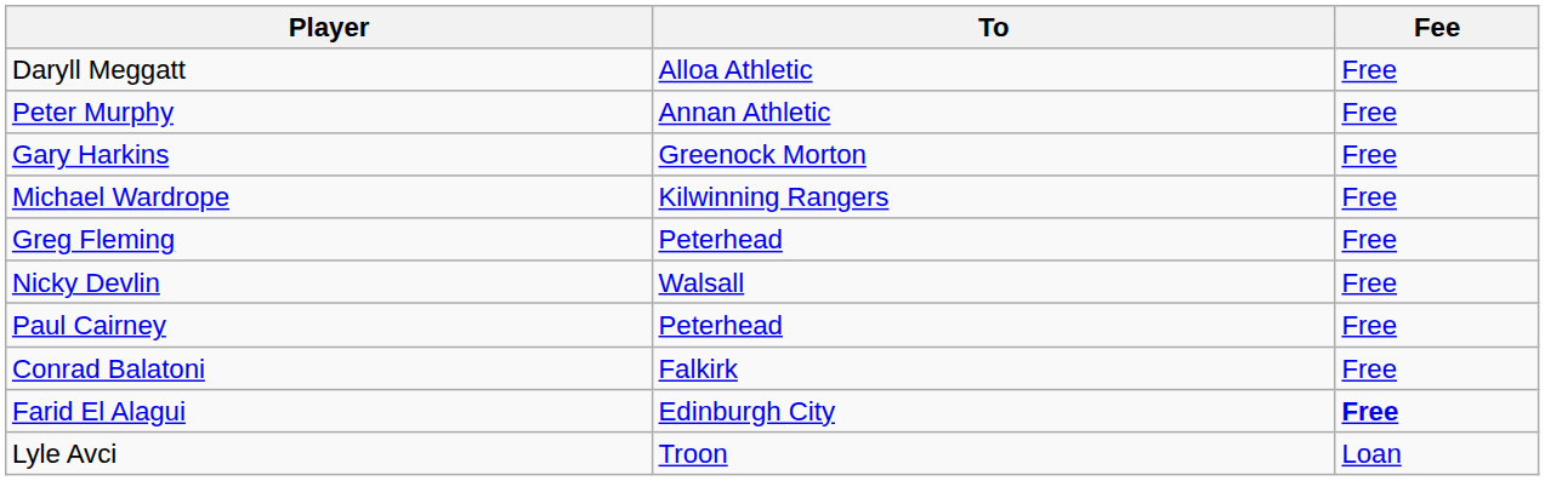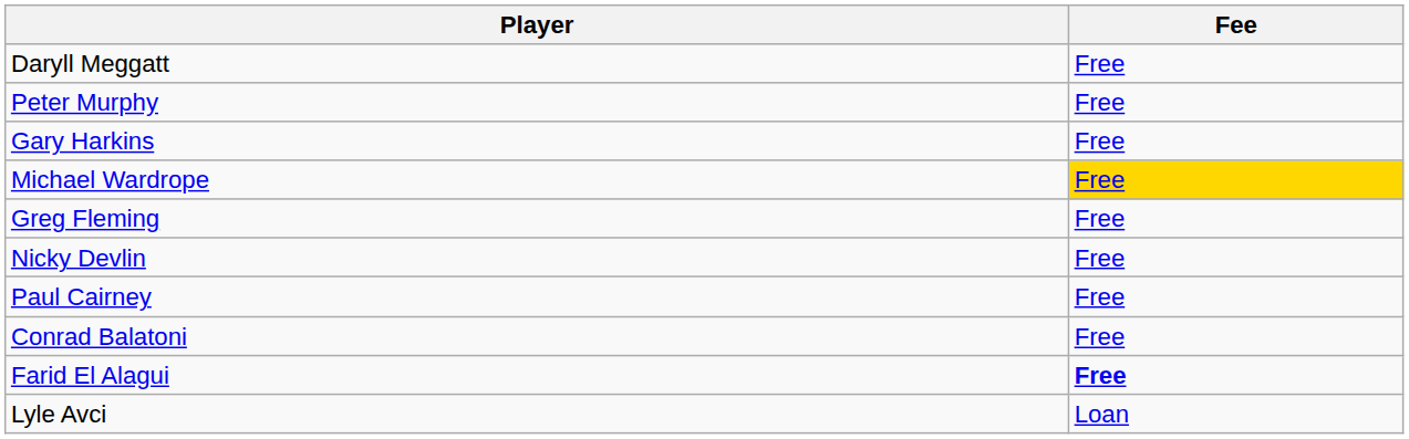 <table class="wikitable" style="text-align:center; font-size:95%;width:98%; text-align:left">
 <tr>
 <th>Player</th>
-<th>To</th>
 <th>Fee</th>
 </tr>
 <tr>
 <td> Daryll Meggatt</td>
-<td> <a href='#'>Alloa Athletic</a></td>
 <td><a href='#'>Free</a></td>
 </tr>
 <tr>
 <td> <a href='#'>Peter Murphy</a></td>
-<td> <a href='#'>Annan Athletic</a></td>
 <td><a href='#'>Free</a></td>
 </tr>
 <tr>
 <td> <a href='#'>Gary Harkins</a></td>
-<td> <a href='#'>Greenock Morton</a></td>
 <td><a href='#'>Free</a></td>
 </tr>
 <tr>
 <td> <a href='#'>Michael Wardrope</a></td>
-<td> <a href='#'>Kilwinning Rangers</a></td>
-<td><a href='#'>Free</a></td>
+<td style="background: gold;"><a href='#'>Free</a></td>
 </tr>
 <tr>
 <td> <a href='#'>Greg Fleming</a></td>
-<td> <a href='#'>Peterhead</a></td>
 <td><a href='#'>Free</a></td>
 </tr>
 <tr>
 <td> <a href='#'>Nicky Devlin</a></td>
-<td> <a href='#'>Walsall</a></td>
 <td><a href='#'>Free</a></td>
 </tr>
 <tr>
 <td> <a href='#'>Paul Cairney</a></td>
-<td> <a href='#'>Peterhead</a></td>
 <td><a href='#'>Free</a></td>
 </tr>
 <tr>
 <td> <a href='#'>Conrad Balatoni</a></td>
-<td> <a href='#'>Falkirk</a></td>
 <td><a href='#'>Free</a></td>
 </tr>
 <tr>
 <td> <a href='#'>Farid El Alagui</a></td>
-<td> <a href='#'>Edinburgh City</a></td>
 <td><strong><a href='#'>Free</a></strong></td>
 </tr>
 <tr>
 <td> Lyle Avci</td>
-<td> <a href='#'>Troon</a></td>
 <td><a href='#'>Loan</a></td>
 </tr>
 </table>
